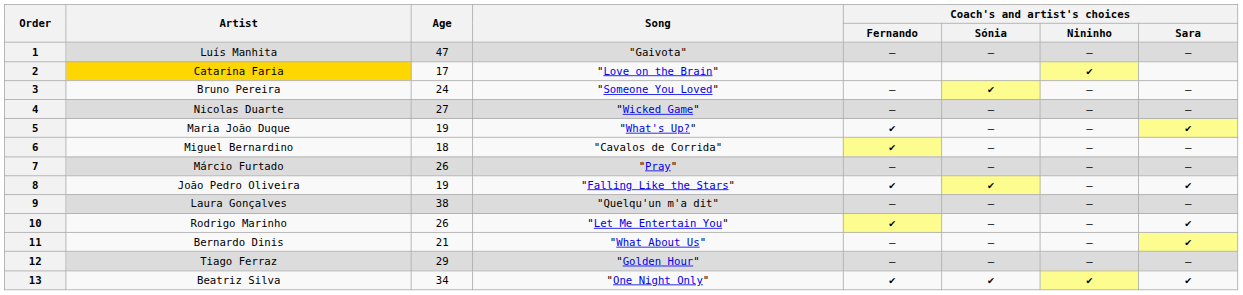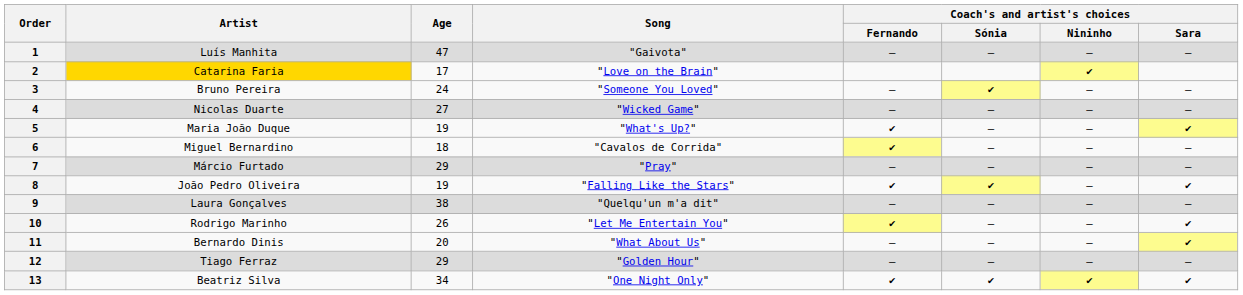 <table class="wikitable" style="text-align:center; line-height:17px; width:95%">
 <tr>
 <th rowspan="2" width="05%">Order</th>
 <th rowspan="2" width="28%">Artist</th>
 <th rowspan="2" width="05%">Age</th>
 <th rowspan="2" width="30%">Song</th>
 <th colspan="4">Coach's and artist's choices</th>
 </tr>
 <tr>
 <th width="08%">Fernando</th>
 <th width="08%">Sónia</th>
 <th width="08%">Nininho</th>
 <th width="08%">Sara</th>
 </tr>
 <tr bgcolor=#DCDCDC>
 <th>1</th>
 <td>Luís Manhita</td>
 <td>47</td>
 <td>"Gaivota"</td>
 <td>—</td>
 <td>—</td>
 <td>—</td>
 <td>—</td>
 </tr>
 <tr>
 <th>2</th>
 <td bgcolor=gold>Catarina Faria</td>
 <td>17</td>
 <td>"<a href='#'>Love on the Brain</a>"</td>
 <td></td>
 <td></td>
 <td style="background:#fdfc8f">✔</td>
 <td></td>
 </tr>
 <tr>
 <th>3</th>
 <td>Bruno Pereira</td>
 <td>24</td>
 <td>"<a href='#'>Someone You Loved</a>"</td>
 <td>—</td>
 <td style="background:#fdfc8f">✔</td>
 <td>—</td>
 <td>—</td>
 </tr>
 <tr bgcolor=#DCDCDC>
 <th>4</th>
 <td>Nicolas Duarte</td>
 <td>27</td>
 <td>"<a href='#'>Wicked Game</a>"</td>
 <td>—</td>
 <td>—</td>
 <td>—</td>
 <td>—</td>
 </tr>
 <tr>
 <th>5</th>
 <td>Maria João Duque</td>
 <td>19</td>
 <td>"<a href='#'>What's Up?</a>"</td>
 <td>✔</td>
 <td>—</td>
 <td>—</td>
 <td style="background:#fdfc8f">✔</td>
 </tr>
 <tr>
 <th>6</th>
 <td>Miguel Bernardino</td>
 <td>18</td>
 <td>"Cavalos de Corrida"</td>
 <td style="background:#fdfc8f">✔</td>
 <td>—</td>
 <td>—</td>
 <td>—</td>
 </tr>
 <tr bgcolor=#DCDCDC>
 <th>7</th>
 <td>Márcio Furtado</td>
-<td>26</td>
+<td>29</td>
 <td>"<a href='#'>Pray</a>"</td>
 <td>—</td>
 <td>—</td>
 <td>—</td>
 <td>—</td>
 </tr>
 <tr>
 <th>8</th>
 <td>João Pedro Oliveira</td>
 <td>19</td>
 <td>"<a href='#'>Falling Like the Stars</a>"</td>
 <td>✔</td>
 <td style="background:#fdfc8f">✔</td>
 <td>—</td>
 <td>✔</td>
 </tr>
 <tr bgcolor=#DCDCDC>
 <th>9</th>
 <td>Laura Gonçalves</td>
 <td>38</td>
 <td>"Quelqu'un m'a dit"</td>
 <td>—</td>
 <td>—</td>
 <td>—</td>
 <td>—</td>
 </tr>
 <tr>
 <th>10</th>
 <td>Rodrigo Marinho</td>
 <td>26</td>
 <td>"<a href='#'>Let Me Entertain You</a>"</td>
 <td style="background:#fdfc8f">✔</td>
 <td>—</td>
 <td>—</td>
 <td>✔</td>
 </tr>
 <tr>
 <th>11</th>
 <td>Bernardo Dinis</td>
-<td>21</td>
+<td>20</td>
 <td>"<a href='#'>What About Us</a>"</td>
 <td>—</td>
 <td>—</td>
 <td>—</td>
 <td style="background:#fdfc8f">✔</td>
 </tr>
 <tr bgcolor=#DCDCDC>
 <th>12</th>
 <td>Tiago Ferraz</td>
 <td>29</td>
 <td>"<a href='#'>Golden Hour</a>"</td>
 <td>—</td>
 <td>—</td>
 <td>—</td>
 <td>—</td>
 </tr>
 <tr>
 <th>13</th>
 <td>Beatriz Silva</td>
 <td>34</td>
 <td>"<a href='#'>One Night Only</a>"</td>
 <td>✔</td>
 <td>✔</td>
 <td style="background:#fdfc8f">✔</td>
 <td>✔</td>
 </tr>
 </table>
